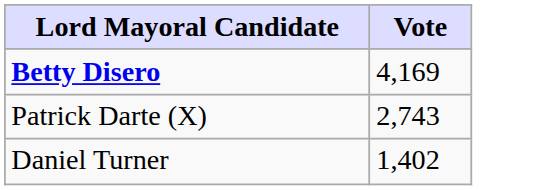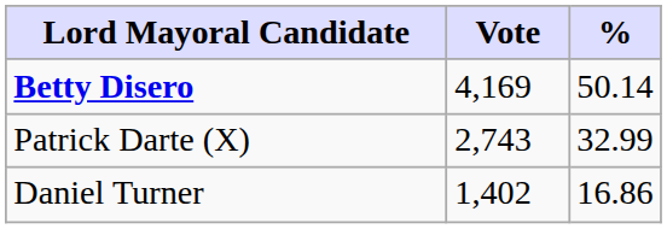 <table class="wikitable">
 <tr>
 <th style="background:#ddf; width:200px;">Lord Mayoral Candidate</th>
 <th style="background:#ddf; width:50px;">Vote</th>
+<th style="background:#ddf; width:30px;">%</th>
 </tr>
 <tr>
 <td><strong><a href='#'>Betty Disero</a></strong></td>
 <td>4,169</td>
+<td>50.14</td>
 </tr>
 <tr>
 <td>Patrick Darte (X)</td>
 <td>2,743</td>
+<td>32.99</td>
 </tr>
 <tr>
 <td>Daniel Turner</td>
 <td>1,402</td>
+<td>16.86</td>
 </tr>
 </table>
